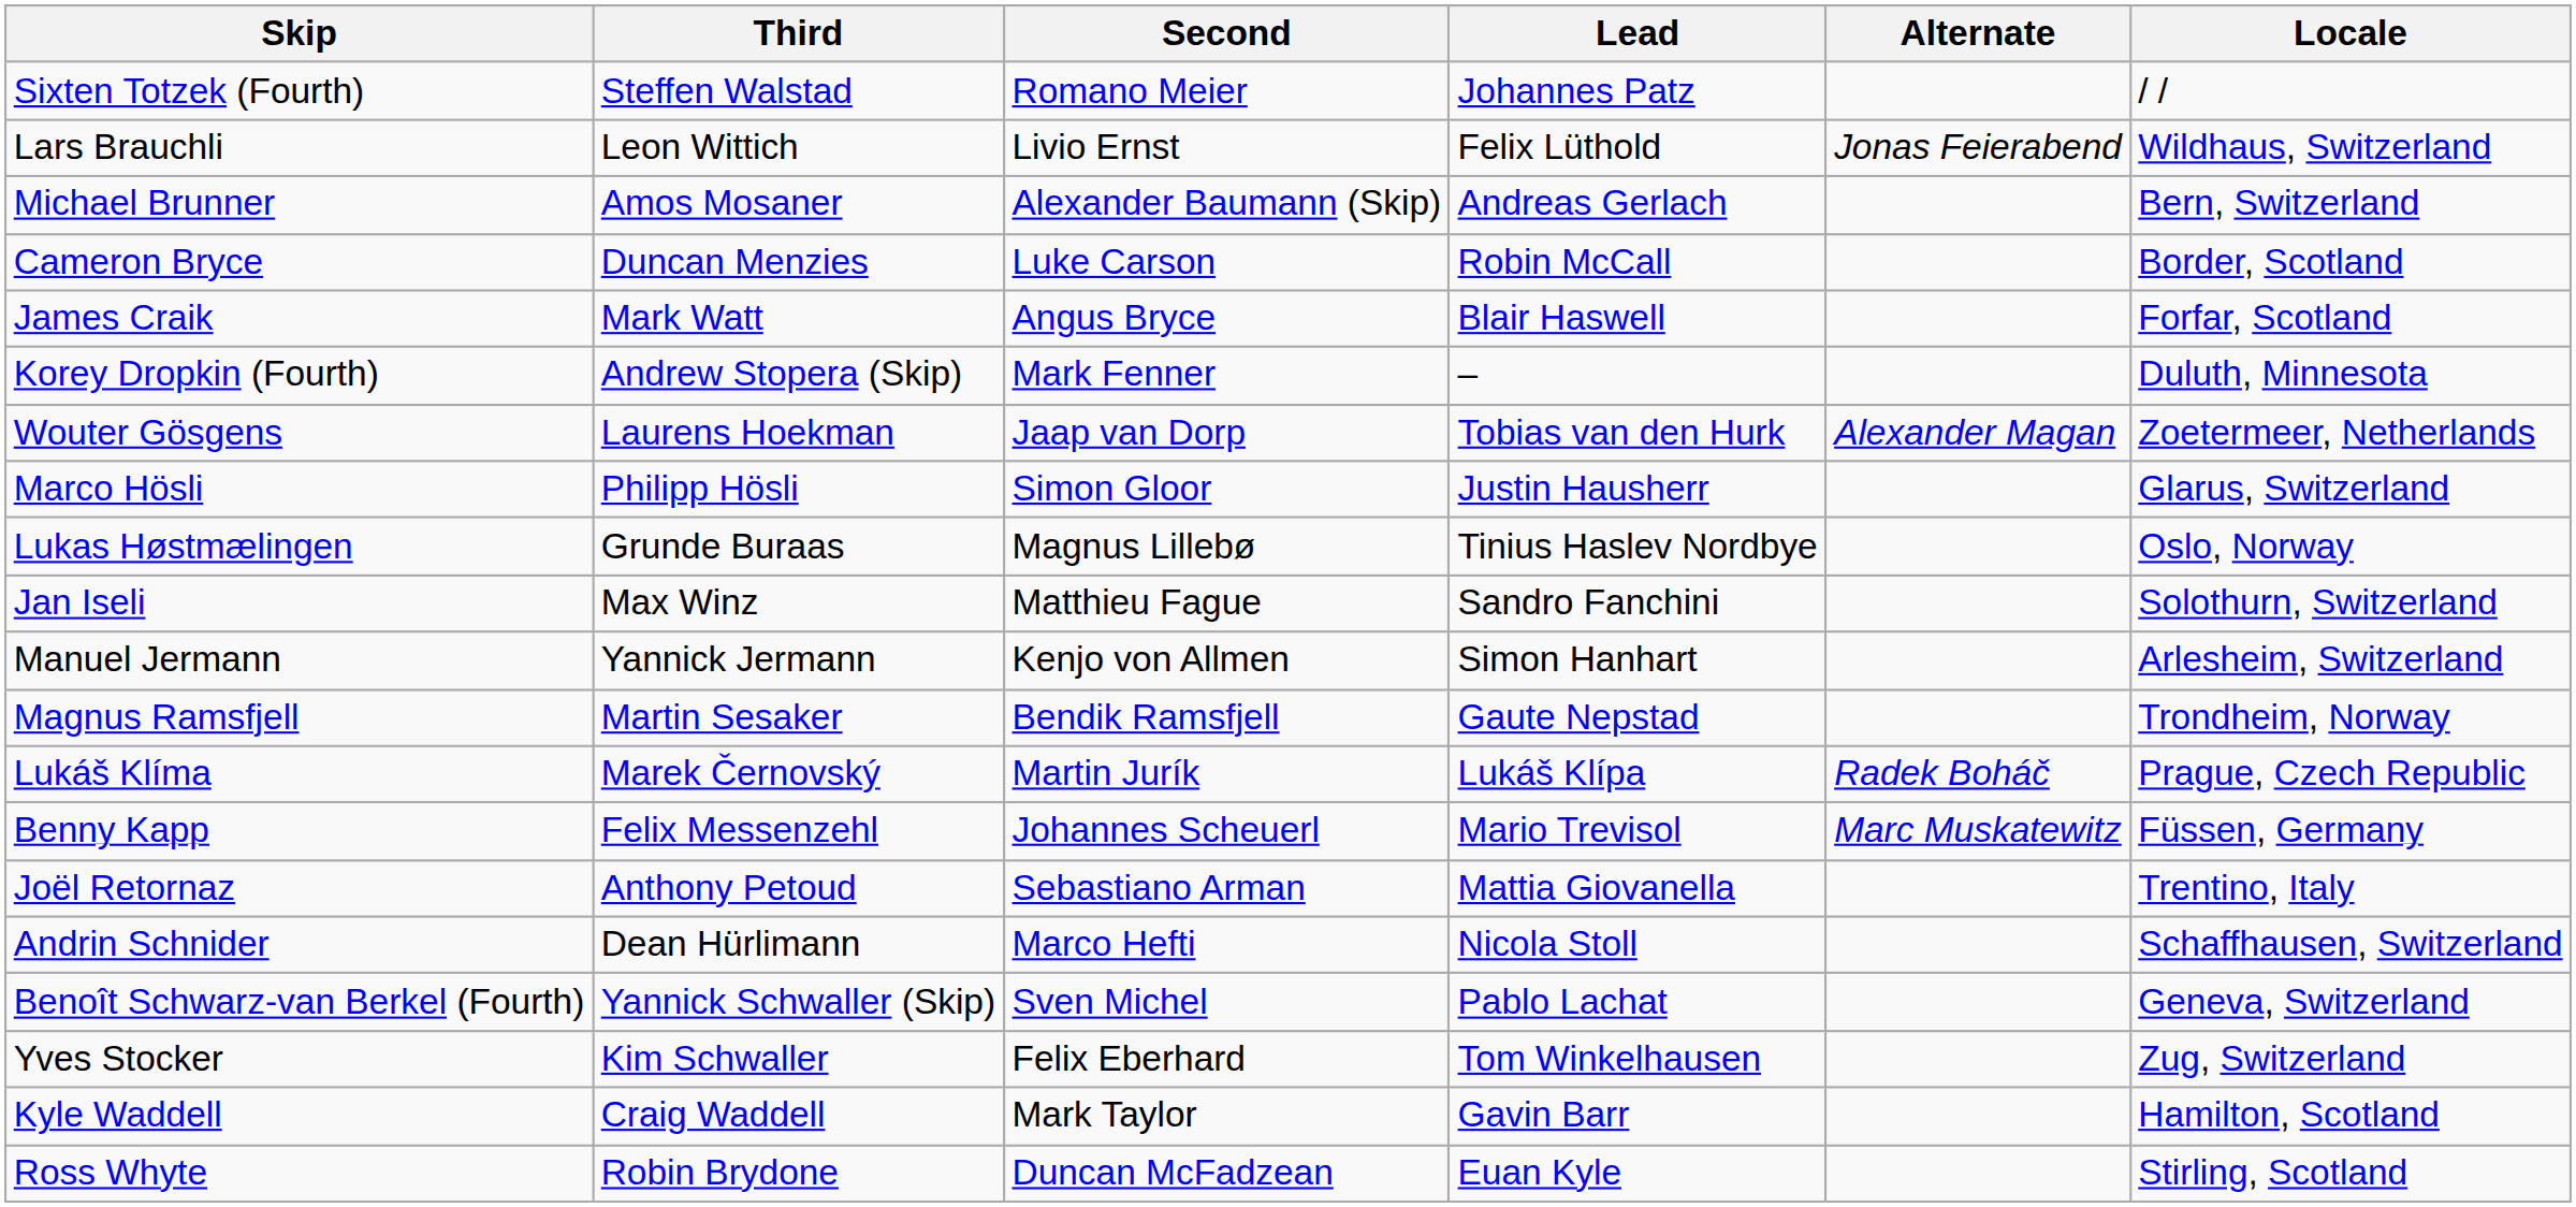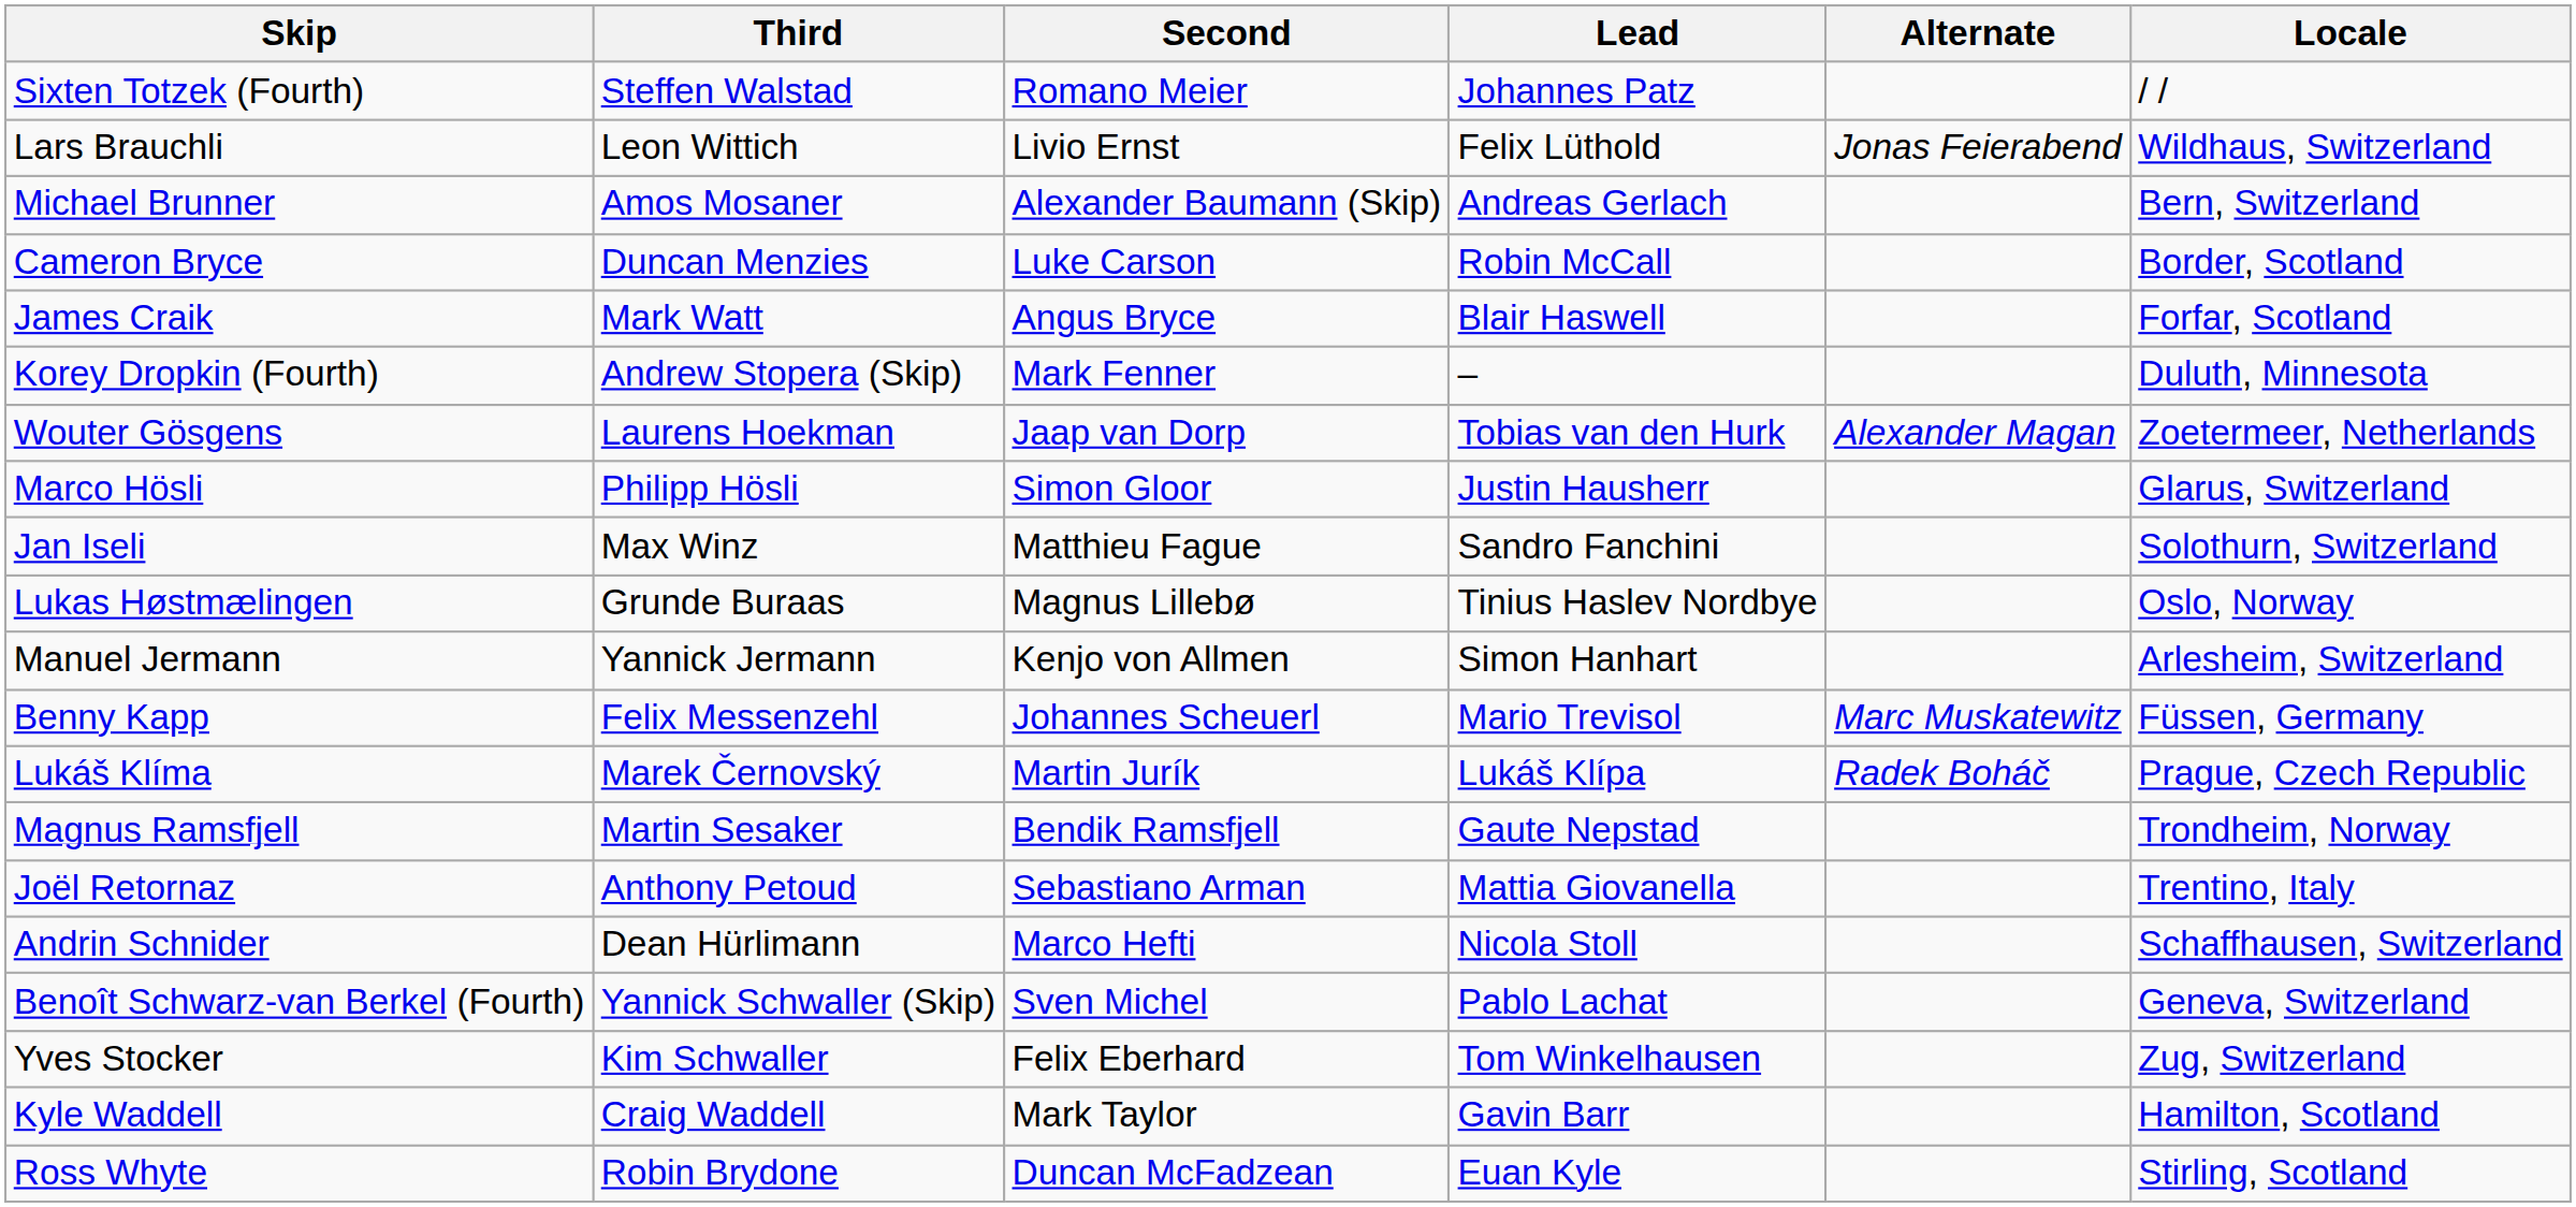 <table class=wikitable>
 <tr>
 <th scope="col">Skip</th>
 <th scope="col">Third</th>
 <th scope="col">Second</th>
 <th scope="col">Lead</th>
 <th scope="col">Alternate</th>
 <th scope="col">Locale</th>
 </tr>
 <tr>
 <td><a href='#'>Sixten Totzek</a> (Fourth)</td>
 <td><a href='#'>Steffen Walstad</a></td>
 <td><a href='#'>Romano Meier</a></td>
 <td><a href='#'>Johannes Patz</a></td>
 <td></td>
 <td> /  / </td>
 </tr>
 <tr>
 <td>Lars Brauchli</td>
 <td>Leon Wittich</td>
 <td>Livio Ernst</td>
 <td>Felix Lüthold</td>
 <td><em>Jonas Feierabend</em></td>
 <td> <a href='#'>Wildhaus</a>, <a href='#'>Switzerland</a></td>
 </tr>
 <tr>
 <td><a href='#'>Michael Brunner</a></td>
 <td><a href='#'>Amos Mosaner</a></td>
 <td><a href='#'>Alexander Baumann</a> (Skip)</td>
 <td><a href='#'>Andreas Gerlach</a></td>
 <td></td>
 <td> <a href='#'>Bern</a>, <a href='#'>Switzerland</a></td>
 </tr>
 <tr>
 <td><a href='#'>Cameron Bryce</a></td>
 <td><a href='#'>Duncan Menzies</a></td>
 <td><a href='#'>Luke Carson</a></td>
 <td><a href='#'>Robin McCall</a></td>
 <td></td>
 <td> <a href='#'>Border</a>, <a href='#'>Scotland</a></td>
 </tr>
 <tr>
 <td><a href='#'>James Craik</a></td>
 <td><a href='#'>Mark Watt</a></td>
 <td><a href='#'>Angus Bryce</a></td>
 <td><a href='#'>Blair Haswell</a></td>
 <td></td>
 <td> <a href='#'>Forfar</a>, <a href='#'>Scotland</a></td>
 </tr>
 <tr>
 <td><a href='#'>Korey Dropkin</a> (Fourth)</td>
 <td><a href='#'>Andrew Stopera</a> (Skip)</td>
 <td><a href='#'>Mark Fenner</a></td>
 <td>–</td>
 <td></td>
 <td> <a href='#'>Duluth</a>, <a href='#'>Minnesota</a></td>
 </tr>
 <tr>
 <td><a href='#'>Wouter Gösgens</a></td>
 <td><a href='#'>Laurens Hoekman</a></td>
 <td><a href='#'>Jaap van Dorp</a></td>
 <td><a href='#'>Tobias van den Hurk</a></td>
 <td><em><a href='#'>Alexander Magan</a></em></td>
 <td> <a href='#'>Zoetermeer</a>, <a href='#'>Netherlands</a></td>
 </tr>
 <tr>
 <td><a href='#'>Marco Hösli</a></td>
 <td><a href='#'>Philipp Hösli</a></td>
 <td><a href='#'>Simon Gloor</a></td>
 <td><a href='#'>Justin Hausherr</a></td>
 <td></td>
 <td> <a href='#'>Glarus</a>, <a href='#'>Switzerland</a></td>
 </tr>
 <tr>
+<td><a href='#'>Jan Iseli</a></td>
+<td>Max Winz</td>
+<td>Matthieu Fague</td>
+<td>Sandro Fanchini</td>
+<td></td>
+<td> <a href='#'>Solothurn</a>, <a href='#'>Switzerland</a></td>
+</tr>
+<tr>
 <td><a href='#'>Lukas Høstmælingen</a></td>
 <td>Grunde Buraas</td>
 <td>Magnus Lillebø</td>
 <td>Tinius Haslev Nordbye</td>
 <td></td>
 <td> <a href='#'>Oslo</a>, <a href='#'>Norway</a></td>
-</tr>
-<tr>
-<td><a href='#'>Jan Iseli</a></td>
-<td>Max Winz</td>
-<td>Matthieu Fague</td>
-<td>Sandro Fanchini</td>
-<td></td>
-<td> <a href='#'>Solothurn</a>, <a href='#'>Switzerland</a></td>
 </tr>
 <tr>
 <td>Manuel Jermann</td>
 <td>Yannick Jermann</td>
 <td>Kenjo von Allmen</td>
 <td>Simon Hanhart</td>
 <td></td>
 <td> <a href='#'>Arlesheim</a>, <a href='#'>Switzerland</a></td>
 </tr>
 <tr>
-<td><a href='#'>Magnus Ramsfjell</a></td>
-<td><a href='#'>Martin Sesaker</a></td>
-<td><a href='#'>Bendik Ramsfjell</a></td>
-<td><a href='#'>Gaute Nepstad</a></td>
-<td></td>
-<td> <a href='#'>Trondheim</a>, <a href='#'>Norway</a></td>
+<td><a href='#'>Benny Kapp</a></td>
+<td><a href='#'>Felix Messenzehl</a></td>
+<td><a href='#'>Johannes Scheuerl</a></td>
+<td><a href='#'>Mario Trevisol</a></td>
+<td><em><a href='#'>Marc Muskatewitz</a></em></td>
+<td> <a href='#'>Füssen</a>, <a href='#'>Germany</a></td>
 </tr>
 <tr>
 <td><a href='#'>Lukáš Klíma</a></td>
 <td><a href='#'>Marek Černovský</a></td>
 <td><a href='#'>Martin Jurík</a></td>
 <td><a href='#'>Lukáš Klípa</a></td>
 <td><em><a href='#'>Radek Boháč</a></em></td>
 <td> <a href='#'>Prague</a>, <a href='#'>Czech Republic</a></td>
 </tr>
 <tr>
-<td><a href='#'>Benny Kapp</a></td>
-<td><a href='#'>Felix Messenzehl</a></td>
-<td><a href='#'>Johannes Scheuerl</a></td>
-<td><a href='#'>Mario Trevisol</a></td>
-<td><em><a href='#'>Marc Muskatewitz</a></em></td>
-<td> <a href='#'>Füssen</a>, <a href='#'>Germany</a></td>
+<td><a href='#'>Magnus Ramsfjell</a></td>
+<td><a href='#'>Martin Sesaker</a></td>
+<td><a href='#'>Bendik Ramsfjell</a></td>
+<td><a href='#'>Gaute Nepstad</a></td>
+<td></td>
+<td> <a href='#'>Trondheim</a>, <a href='#'>Norway</a></td>
 </tr>
 <tr>
 <td><a href='#'>Joël Retornaz</a></td>
 <td><a href='#'>Anthony Petoud</a></td>
 <td><a href='#'>Sebastiano Arman</a></td>
 <td><a href='#'>Mattia Giovanella</a></td>
 <td></td>
 <td> <a href='#'>Trentino</a>, <a href='#'>Italy</a></td>
 </tr>
 <tr>
 <td><a href='#'>Andrin Schnider</a></td>
 <td>Dean Hürlimann</td>
 <td><a href='#'>Marco Hefti</a></td>
 <td><a href='#'>Nicola Stoll</a></td>
 <td></td>
 <td> <a href='#'>Schaffhausen</a>, <a href='#'>Switzerland</a></td>
 </tr>
 <tr>
 <td><a href='#'>Benoît Schwarz-van Berkel</a> (Fourth)</td>
 <td><a href='#'>Yannick Schwaller</a> (Skip)</td>
 <td><a href='#'>Sven Michel</a></td>
 <td><a href='#'>Pablo Lachat</a></td>
 <td></td>
 <td> <a href='#'>Geneva</a>, <a href='#'>Switzerland</a></td>
 </tr>
 <tr>
 <td>Yves Stocker</td>
 <td><a href='#'>Kim Schwaller</a></td>
 <td>Felix Eberhard</td>
 <td><a href='#'>Tom Winkelhausen</a></td>
 <td></td>
 <td> <a href='#'>Zug</a>, <a href='#'>Switzerland</a></td>
 </tr>
 <tr>
 <td><a href='#'>Kyle Waddell</a></td>
 <td><a href='#'>Craig Waddell</a></td>
 <td>Mark Taylor</td>
 <td><a href='#'>Gavin Barr</a></td>
 <td></td>
 <td> <a href='#'>Hamilton</a>, <a href='#'>Scotland</a></td>
 </tr>
 <tr>
 <td><a href='#'>Ross Whyte</a></td>
 <td><a href='#'>Robin Brydone</a></td>
 <td><a href='#'>Duncan McFadzean</a></td>
 <td><a href='#'>Euan Kyle</a></td>
 <td></td>
 <td> <a href='#'>Stirling</a>, <a href='#'>Scotland</a></td>
 </tr>
 </table>
